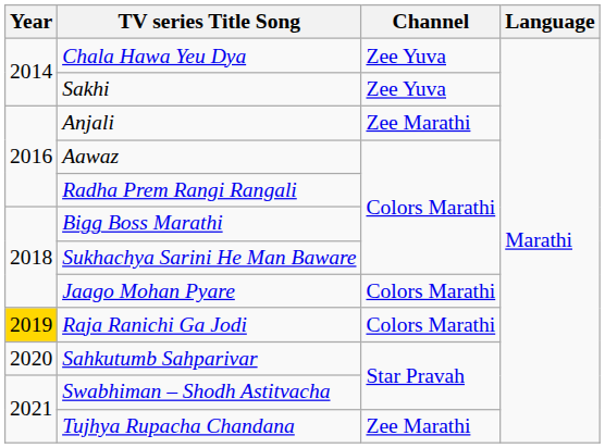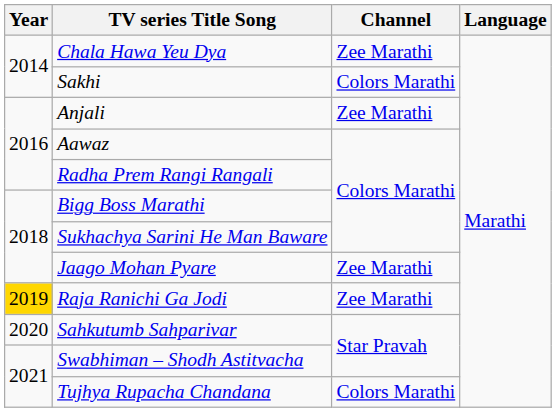 <table class="wikitable sortable">
 <tr>
 <th>Year</th>
 <th>TV series Title Song</th>
 <th>Channel</th>
 <th>Language</th>
 </tr>
 <tr>
 <td rowspan="2">2014</td>
 <td><em><a href='#'>Chala Hawa Yeu Dya</a></em></td>
-<td><a href='#'>Zee Yuva</a></td>
+<td><a href='#'>Zee Marathi</a></td>
 <td rowspan="12"><a href='#'>Marathi</a></td>
 </tr>
 <tr>
 <td><em>Sakhi</em></td>
-<td><a href='#'>Zee Yuva</a></td>
+<td><a href='#'>Colors Marathi</a></td>
 </tr>
 <tr>
 <td rowspan="3">2016</td>
 <td><em>Anjali</em></td>
 <td><a href='#'>Zee Marathi</a></td>
 </tr>
 <tr>
 <td><em>Aawaz</em></td>
 <td rowspan="4"><a href='#'>Colors Marathi</a></td>
 </tr>
 <tr>
 <td><em><a href='#'>Radha Prem Rangi Rangali</a></em></td>
 </tr>
 <tr>
 <td rowspan="3">2018</td>
 <td><em><a href='#'>Bigg Boss Marathi</a></em></td>
 </tr>
 <tr>
 <td><em><a href='#'>Sukhachya Sarini He Man Baware</a></em></td>
 </tr>
 <tr>
 <td><em><a href='#'>Jaago Mohan Pyare</a></em></td>
-<td><a href='#'>Colors Marathi</a></td>
+<td><a href='#'>Zee Marathi</a></td>
 </tr>
 <tr>
 <td style="background: gold;">2019</td>
 <td><em><a href='#'>Raja Ranichi Ga Jodi</a></em></td>
-<td><a href='#'>Colors Marathi</a></td>
+<td><a href='#'>Zee Marathi</a></td>
 </tr>
 <tr>
 <td>2020</td>
 <td><em><a href='#'>Sahkutumb Sahparivar</a></em></td>
 <td rowspan="2"><a href='#'>Star Pravah</a></td>
 </tr>
 <tr>
 <td rowspan="2">2021</td>
 <td><em><a href='#'>Swabhiman – Shodh Astitvacha</a></em></td>
 </tr>
 <tr>
 <td><em><a href='#'>Tujhya Rupacha Chandana</a></em></td>
-<td><a href='#'>Zee Marathi</a></td>
+<td><a href='#'>Colors Marathi</a></td>
 </tr>
 </table>
